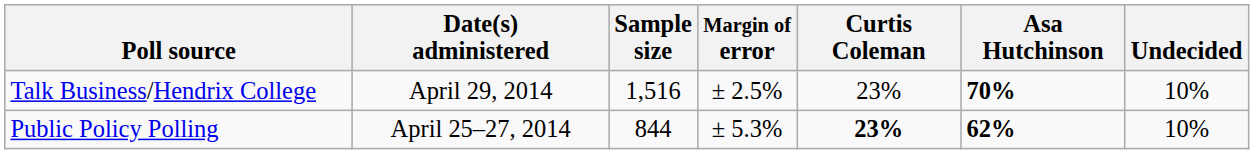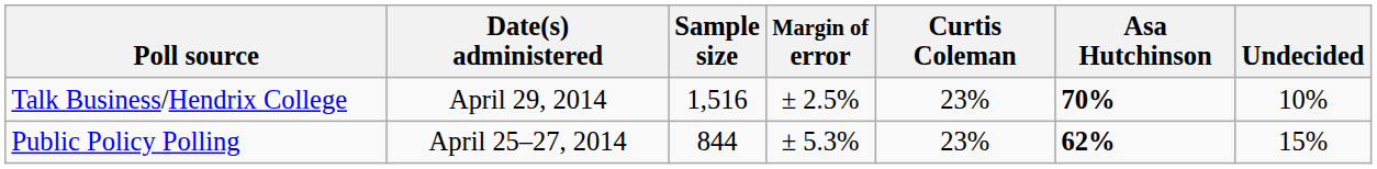 <table class="wikitable">
 <tr valign= bottom>
 <th style="width:220px;">Poll source</th>
 <th style="width:160px;">Date(s)<br>administered</th>
 <th class=small>Sample<br>size</th>
 <th><small>Margin of</small><br>error</th>
 <th style="width:100px;">Curtis<br>Coleman</th>
 <th style="width:100px;">Asa<br>Hutchinson</th>
 <th style="width:40px;">Undecided</th>
 </tr>
 <tr>
 <td><a href='#'>Talk Business</a>/<a href='#'>Hendrix College</a></td>
 <td align=center>April 29, 2014</td>
 <td align=center>1,516</td>
 <td align=center>± 2.5%</td>
 <td align=center>23%</td>
 <td><strong>70%</strong></td>
 <td align=center>10%</td>
 </tr>
 <tr>
 <td><a href='#'>Public Policy Polling</a></td>
 <td align=center>April 25–27, 2014</td>
 <td align=center>844</td>
 <td align=center>± 5.3%</td>
-<td align=center><strong>23%</strong></td>
+<td align=center>23%</td>
 <td><strong>62%</strong></td>
-<td align=center>10%</td>
+<td align=center>15%</td>
 </tr>
 </table>
